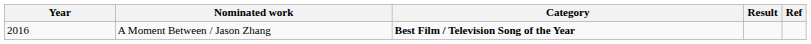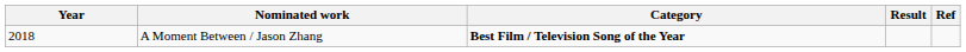 <table class="wikitable"  width="92%">
 <tr>
 <th width="12%">Year</th>
 <th width="30%">Nominated work</th>
 <th width="38%">Category</th>
 <th width="3%">Result</th>
 <th width="2%">Ref</th>
 </tr>
 <tr>
-<td>2016</td>
+<td>2018</td>
 <td>A Moment Between / Jason Zhang</td>
 <td><strong>Best Film / Television Song of the Year</strong></td>
 <td></td>
 <td></td>
 </tr>
 </table>
